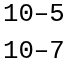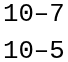 <table style="text-align:center">
 <tr>
 <th width=200></th>
 <th width=100></th>
 <th width=200></th>
 </tr>
 <tr>
 <td align=right><strong></strong></td>
-<td>10–5</td>
+<td>10–7</td>
 <td align=left></td>
 </tr>
 <tr>
 <td align=right><strong></strong></td>
-<td>10–7</td>
+<td>10–5</td>
 <td align=left></td>
 </tr>
 </table>
